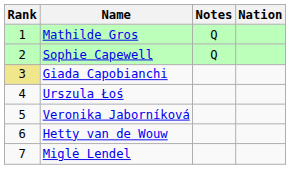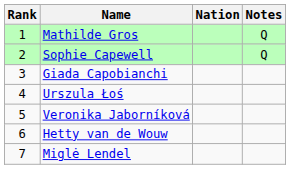 <table class="wikitable sortable" style="text-align:center">
 <tr>
 <th>Rank</th>
 <th>Name</th>
+<th>Nation</th>
 <th>Notes</th>
-<th>Nation</th>
 </tr>
 <tr bgcolor=bbffbb>
 <td>1</td>
 <td align=left><a href='#'>Mathilde Gros</a></td>
+<td align=left></td>
 <td>Q</td>
-<td align=left></td>
 </tr>
 <tr bgcolor=bbffbb>
 <td>2</td>
 <td align=left><a href='#'>Sophie Capewell</a></td>
+<td align=left></td>
 <td>Q</td>
-<td align=left></td>
 </tr>
 <tr>
-<td style="background: khaki;">3</td>
+<td>3</td>
 <td align=left><a href='#'>Giada Capobianchi</a></td>
+<td align=left></td>
 <td></td>
-<td align=left></td>
 </tr>
 <tr>
 <td>4</td>
 <td align=left><a href='#'>Urszula Łoś</a></td>
+<td align=left></td>
 <td></td>
-<td align=left></td>
 </tr>
 <tr>
 <td>5</td>
 <td align=left><a href='#'>Veronika Jaborníková</a></td>
+<td align=left></td>
 <td></td>
-<td align=left></td>
 </tr>
 <tr>
 <td>6</td>
 <td align=left><a href='#'>Hetty van de Wouw</a></td>
+<td align=left></td>
 <td></td>
-<td align=left></td>
 </tr>
 <tr>
 <td>7</td>
 <td align=left><a href='#'>Miglė Lendel</a></td>
+<td align=left></td>
 <td></td>
-<td align=left></td>
 </tr>
 </table>
